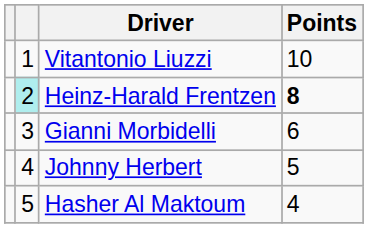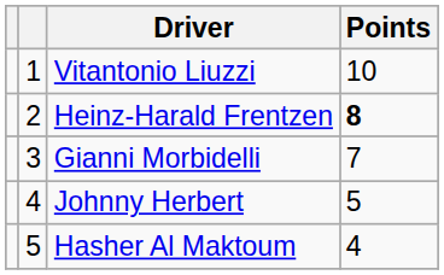 <table class="wikitable" style="font-size: 85%;">
 <tr>
 <th></th>
 <th></th>
 <th>Driver</th>
 <th>Points</th>
 </tr>
 <tr>
 <td align="left"></td>
 <td align="center">1</td>
 <td> <a href='#'>Vitantonio Liuzzi</a></td>
 <td>10</td>
 </tr>
 <tr>
 <td align="left"></td>
-<td align="center" style="background: paleturquoise;">2</td>
+<td align="center">2</td>
 <td> <a href='#'>Heinz-Harald Frentzen</a></td>
 <td><strong>8</strong></td>
 </tr>
 <tr>
 <td align="left"></td>
 <td align="center">3</td>
 <td> <a href='#'>Gianni Morbidelli</a></td>
-<td>6</td>
+<td>7</td>
 </tr>
 <tr>
 <td align="left"></td>
 <td align="center">4</td>
 <td> <a href='#'>Johnny Herbert</a></td>
 <td>5</td>
 </tr>
 <tr>
 <td align="left"></td>
 <td align="center">5</td>
 <td> <a href='#'>Hasher Al Maktoum</a></td>
 <td>4</td>
 </tr>
 </table>
